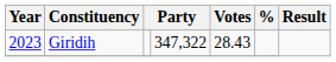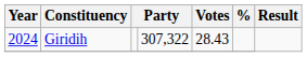 <table class="wikitable">
 <tr>
 <th>Year</th>
 <th>Constituency</th>
 <th colspan="2">Party</th>
 <th>Votes</th>
 <th>%</th>
 <th>Result</th>
 </tr>
 <tr>
-<td><a href='#'>2023</a></td>
+<td><a href='#'>2024</a></td>
 <td><a href='#'>Giridih</a></td>
 <td></td>
-<td>347,322</td>
+<td>307,322</td>
 <td>28.43</td>
 <td></td>
 </tr>
 <tr>
 </tr>
 </table>
